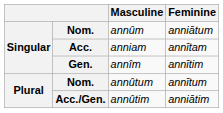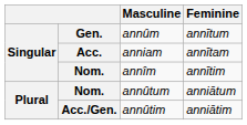 <table class="wikitable">
 <tr>
 <th colspan="2"></th>
 <th>Masculine</th>
 <th>Feminine</th>
 </tr>
 <tr>
 <th rowspan="3">Singular</th>
-<th>Nom.</th>
+<th>Gen.</th>
 <td><em>annûm</em></td>
-<td><em>anniātum</em></td>
+<td><em>annītum</em></td>
 </tr>
 <tr>
 <th>Acc.</th>
 <td><em>anniam</em></td>
 <td><em>annītam</em></td>
 </tr>
 <tr>
-<th>Gen.</th>
+<th>Nom.</th>
 <td><em>annîm</em></td>
 <td><em>annītim</em></td>
 </tr>
 <tr>
 <th rowspan="2">Plural</th>
 <th>Nom.</th>
 <td><em>annûtum</em></td>
-<td><em>annītum</em></td>
+<td><em>anniātum</em></td>
 </tr>
 <tr>
 <th>Acc./Gen.</th>
 <td><em>annûtim</em></td>
 <td><em>anniātim</em></td>
 </tr>
 </table>
